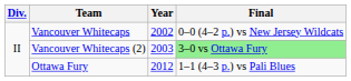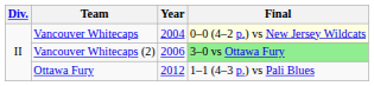 <table class="wikitable sortable" style="text-align: left;">
 <tr>
 <th><a href='#'>Div.</a></th>
 <th>Team</th>
 <th>Year</th>
 <th>Final</th>
 </tr>
 <tr>
 <td style="text-align: center;" rowspan="3">II</td>
 <td><a href='#'>Vancouver Whitecaps</a></td>
-<td><a href='#'>2002</a></td>
-<td>0–0 (4–2 <a href='#'>p.</a>) vs <a href='#'>New Jersey Wildcats</a></td>
+<td><a href='#'>2004</a></td>
+<td style="background: lightyellow;">0–0 (4–2 <a href='#'>p.</a>) vs <a href='#'>New Jersey Wildcats</a></td>
 </tr>
 <tr>
 <td><a href='#'>Vancouver Whitecaps</a> (2)</td>
-<td><a href='#'>2003</a></td>
+<td><a href='#'>2006</a></td>
 <td style="background: lightgreen;">3–0 vs <a href='#'>Ottawa Fury</a></td>
 </tr>
 <tr>
 <td><a href='#'>Ottawa Fury</a></td>
 <td><a href='#'>2012</a></td>
 <td>1–1 (4–3 <a href='#'>p.</a>) vs <a href='#'>Pali Blues</a></td>
 </tr>
 </table>
